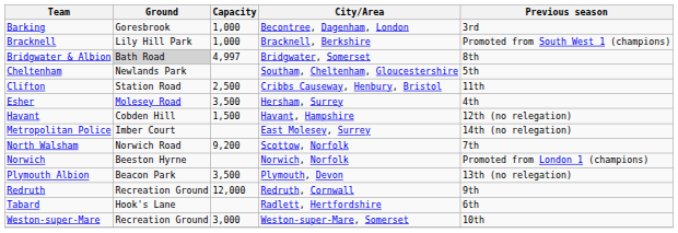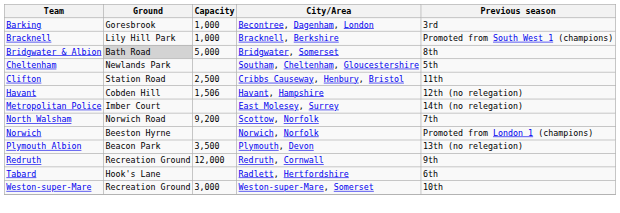 <table class="wikitable sortable">
 <tr>
 <th>Team</th>
 <th>Ground</th>
 <th>Capacity</th>
 <th>City/Area</th>
 <th>Previous season</th>
 </tr>
 <tr>
 <td><a href='#'>Barking</a></td>
 <td>Goresbrook</td>
 <td>1,000</td>
 <td><a href='#'>Becontree</a>, <a href='#'>Dagenham</a>, <a href='#'>London</a></td>
 <td>3rd</td>
 </tr>
 <tr>
 <td><a href='#'>Bracknell</a></td>
 <td>Lily Hill Park</td>
 <td>1,000</td>
 <td><a href='#'>Bracknell</a>, <a href='#'>Berkshire</a></td>
 <td>Promoted from <a href='#'>South West 1</a> (champions)</td>
 </tr>
 <tr>
 <td><a href='#'>Bridgwater & Albion</a></td>
 <td style="background: lightgrey;">Bath Road</td>
-<td>4,997</td>
+<td>5,000</td>
 <td><a href='#'>Bridgwater</a>, <a href='#'>Somerset</a></td>
 <td>8th</td>
 </tr>
 <tr>
 <td><a href='#'>Cheltenham</a></td>
 <td>Newlands Park</td>
 <td></td>
 <td><a href='#'>Southam</a>, <a href='#'>Cheltenham</a>, <a href='#'>Gloucestershire</a></td>
 <td>5th</td>
 </tr>
 <tr>
 <td><a href='#'>Clifton</a></td>
 <td>Station Road</td>
 <td>2,500</td>
 <td><a href='#'>Cribbs Causeway</a>, <a href='#'>Henbury</a>, <a href='#'>Bristol</a></td>
 <td>11th</td>
 </tr>
 <tr>
-<td><a href='#'>Esher</a></td>
-<td><a href='#'>Molesey Road</a></td>
-<td>3,500</td>
-<td><a href='#'>Hersham</a>, <a href='#'>Surrey</a></td>
-<td>4th</td>
-</tr>
-<tr>
 <td><a href='#'>Havant</a></td>
 <td>Cobden Hill</td>
-<td>1,500</td>
+<td>1,506</td>
 <td><a href='#'>Havant</a>, <a href='#'>Hampshire</a></td>
 <td>12th (no relegation)</td>
 </tr>
 <tr>
 <td><a href='#'>Metropolitan Police</a></td>
 <td>Imber Court</td>
 <td></td>
 <td><a href='#'>East Molesey</a>, <a href='#'>Surrey</a></td>
 <td>14th (no relegation)</td>
 </tr>
 <tr>
 <td><a href='#'>North Walsham</a></td>
 <td>Norwich Road</td>
 <td>9,200</td>
 <td><a href='#'>Scottow</a>, <a href='#'>Norfolk</a></td>
 <td>7th</td>
 </tr>
 <tr>
 <td><a href='#'>Norwich</a></td>
 <td>Beeston Hyrne</td>
 <td></td>
 <td><a href='#'>Norwich</a>, <a href='#'>Norfolk</a></td>
 <td>Promoted from <a href='#'>London 1</a> (champions)</td>
 </tr>
 <tr>
 <td><a href='#'>Plymouth Albion</a></td>
 <td>Beacon Park</td>
 <td>3,500</td>
 <td><a href='#'>Plymouth</a>, <a href='#'>Devon</a></td>
 <td>13th (no relegation)</td>
 </tr>
 <tr>
 <td><a href='#'>Redruth</a></td>
 <td>Recreation Ground</td>
 <td>12,000</td>
 <td><a href='#'>Redruth</a>, <a href='#'>Cornwall</a></td>
 <td>9th</td>
 </tr>
 <tr>
 <td><a href='#'>Tabard</a></td>
 <td>Hook's Lane</td>
 <td></td>
 <td><a href='#'>Radlett</a>, <a href='#'>Hertfordshire</a></td>
 <td>6th</td>
 </tr>
 <tr>
 <td><a href='#'>Weston-super-Mare</a></td>
 <td>Recreation Ground</td>
 <td>3,000</td>
 <td><a href='#'>Weston-super-Mare</a>, <a href='#'>Somerset</a></td>
 <td>10th</td>
 </tr>
 <tr>
 </tr>
 </table>
